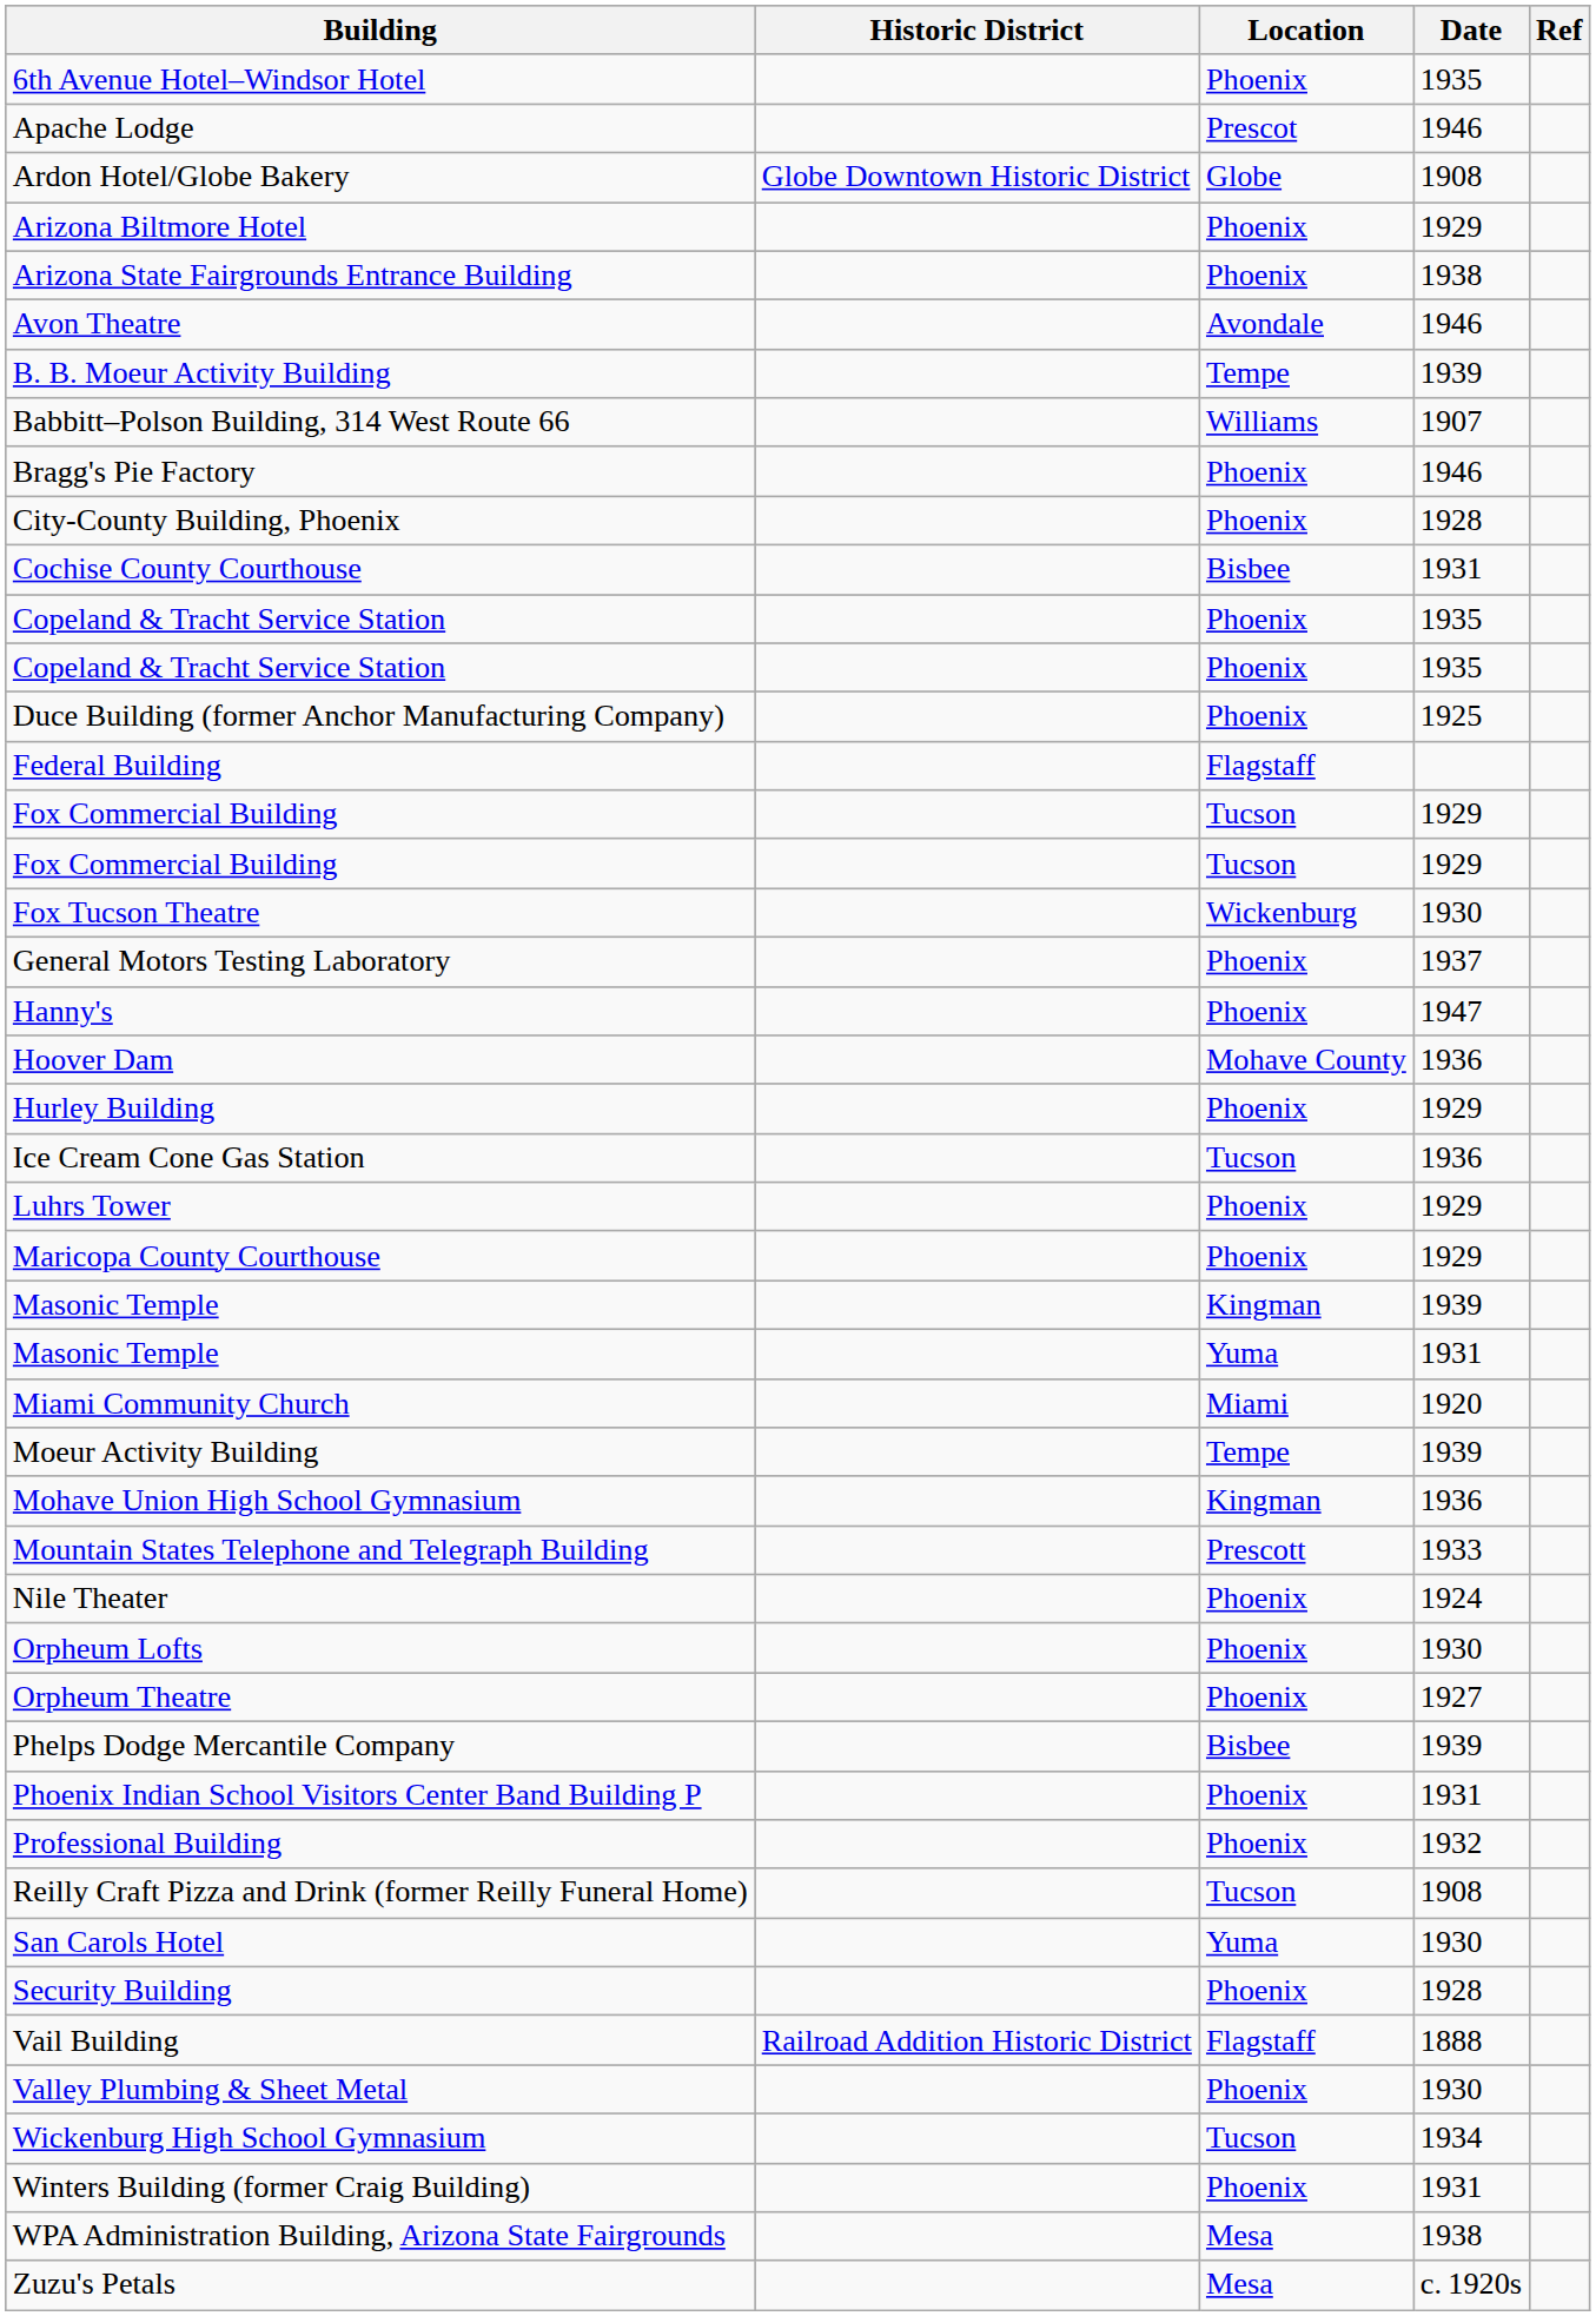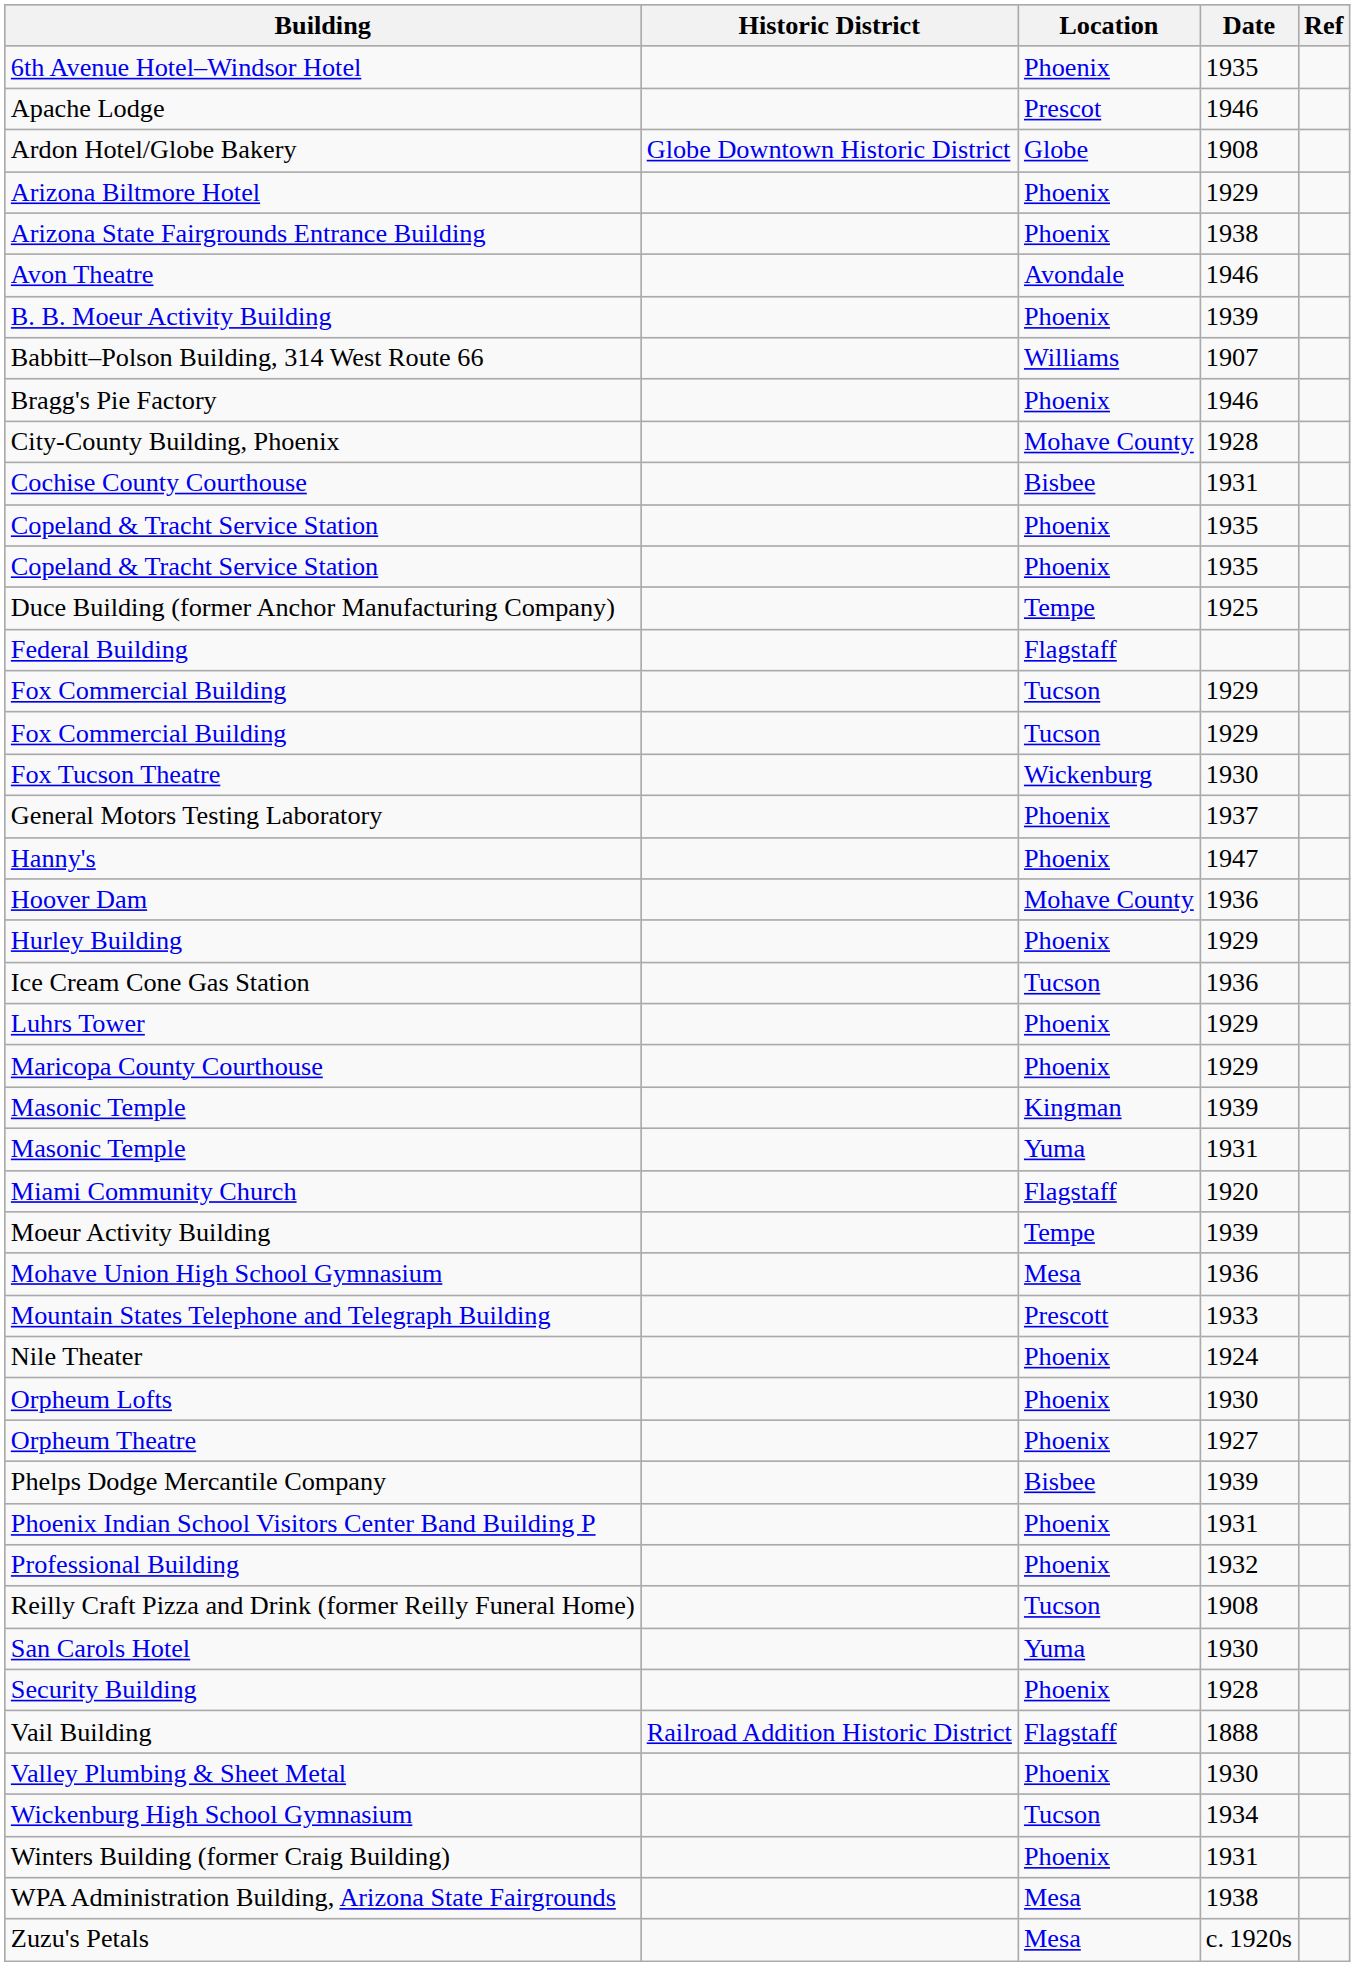 <table class="wikitable sortable">
 <tr>
 <th>Building</th>
 <th>Historic District</th>
 <th>Location</th>
 <th>Date</th>
 <th>Ref</th>
 </tr>
 <tr>
 <td><a href='#'>6th Avenue Hotel–Windsor Hotel</a></td>
 <td></td>
 <td><a href='#'>Phoenix</a></td>
 <td>1935</td>
 <td></td>
 </tr>
 <tr>
 <td>Apache Lodge</td>
 <td></td>
 <td><a href='#'>Prescot</a></td>
 <td>1946</td>
 <td></td>
 </tr>
 <tr>
 <td>Ardon Hotel/Globe Bakery</td>
 <td><a href='#'>Globe Downtown Historic District</a></td>
 <td><a href='#'>Globe</a></td>
 <td>1908</td>
 <td></td>
 </tr>
 <tr>
 <td><a href='#'>Arizona Biltmore Hotel</a></td>
 <td></td>
 <td><a href='#'>Phoenix</a></td>
 <td>1929</td>
 <td></td>
 </tr>
 <tr>
 <td><a href='#'>Arizona State Fairgrounds Entrance Building</a></td>
 <td></td>
 <td><a href='#'>Phoenix</a></td>
 <td>1938</td>
 <td></td>
 </tr>
 <tr>
 <td><a href='#'>Avon Theatre</a></td>
 <td></td>
 <td><a href='#'>Avondale</a></td>
 <td>1946</td>
 <td></td>
 </tr>
 <tr>
 <td><a href='#'>B. B. Moeur Activity Building</a></td>
 <td></td>
-<td><a href='#'>Tempe</a></td>
+<td><a href='#'>Phoenix</a></td>
 <td>1939</td>
 <td></td>
 </tr>
 <tr>
 <td>Babbitt–Polson Building, 314 West Route 66</td>
 <td></td>
 <td><a href='#'>Williams</a></td>
 <td>1907</td>
 <td></td>
 </tr>
 <tr>
 <td>Bragg's Pie Factory</td>
 <td></td>
 <td><a href='#'>Phoenix</a></td>
 <td>1946</td>
 <td></td>
 </tr>
 <tr>
 <td>City-County Building, Phoenix</td>
 <td></td>
-<td><a href='#'>Phoenix</a></td>
+<td><a href='#'>Mohave County</a></td>
 <td>1928</td>
 <td></td>
 </tr>
 <tr>
 <td><a href='#'>Cochise County Courthouse</a></td>
 <td></td>
 <td><a href='#'>Bisbee</a></td>
 <td>1931</td>
 <td></td>
 </tr>
 <tr>
 <td><a href='#'>Copeland & Tracht Service Station</a></td>
 <td></td>
 <td><a href='#'>Phoenix</a></td>
 <td>1935</td>
 <td></td>
 </tr>
 <tr>
 <td><a href='#'>Copeland & Tracht Service Station</a></td>
 <td></td>
 <td><a href='#'>Phoenix</a></td>
 <td>1935</td>
 <td></td>
 </tr>
 <tr>
 <td>Duce Building (former Anchor Manufacturing Company)</td>
 <td></td>
-<td><a href='#'>Phoenix</a></td>
+<td><a href='#'>Tempe</a></td>
 <td>1925</td>
 <td></td>
 </tr>
 <tr>
 <td><a href='#'>Federal Building</a></td>
 <td></td>
 <td><a href='#'>Flagstaff</a></td>
 <td></td>
 <td></td>
 </tr>
 <tr>
 <td><a href='#'>Fox Commercial Building</a></td>
 <td></td>
 <td><a href='#'>Tucson</a></td>
 <td>1929</td>
 <td></td>
 </tr>
 <tr>
 <td><a href='#'>Fox Commercial Building</a></td>
 <td></td>
 <td><a href='#'>Tucson</a></td>
 <td>1929</td>
 <td></td>
 </tr>
 <tr>
 <td><a href='#'>Fox Tucson Theatre</a></td>
 <td></td>
 <td><a href='#'>Wickenburg</a></td>
 <td>1930</td>
 <td></td>
 </tr>
 <tr>
 <td>General Motors Testing Laboratory</td>
 <td></td>
 <td><a href='#'>Phoenix</a></td>
 <td>1937</td>
 <td></td>
 </tr>
 <tr>
 <td><a href='#'>Hanny's</a></td>
 <td></td>
 <td><a href='#'>Phoenix</a></td>
 <td>1947</td>
 <td></td>
 </tr>
 <tr>
 <td><a href='#'>Hoover Dam</a></td>
 <td></td>
 <td><a href='#'>Mohave County</a></td>
 <td>1936</td>
 <td></td>
 </tr>
 <tr>
 <td><a href='#'>Hurley Building</a></td>
 <td></td>
 <td><a href='#'>Phoenix</a></td>
 <td>1929</td>
 <td></td>
 </tr>
 <tr>
 <td>Ice Cream Cone Gas Station</td>
 <td></td>
 <td><a href='#'>Tucson</a></td>
 <td>1936</td>
 <td></td>
 </tr>
 <tr>
 <td><a href='#'>Luhrs Tower</a></td>
 <td></td>
 <td><a href='#'>Phoenix</a></td>
 <td>1929</td>
 <td></td>
 </tr>
 <tr>
 <td><a href='#'>Maricopa County Courthouse</a></td>
 <td></td>
 <td><a href='#'>Phoenix</a></td>
 <td>1929</td>
 <td></td>
 </tr>
 <tr>
 <td><a href='#'>Masonic Temple</a></td>
 <td></td>
 <td><a href='#'>Kingman</a></td>
 <td>1939</td>
 <td></td>
 </tr>
 <tr>
 <td><a href='#'>Masonic Temple</a></td>
 <td></td>
 <td><a href='#'>Yuma</a></td>
 <td>1931</td>
 <td></td>
 </tr>
 <tr>
 <td><a href='#'>Miami Community Church</a></td>
 <td></td>
-<td><a href='#'>Miami</a></td>
+<td><a href='#'>Flagstaff</a></td>
 <td>1920</td>
 <td></td>
 </tr>
 <tr>
 <td>Moeur Activity Building</td>
 <td></td>
 <td><a href='#'>Tempe</a></td>
 <td>1939</td>
 <td></td>
 </tr>
 <tr>
 <td><a href='#'>Mohave Union High School Gymnasium</a></td>
 <td></td>
-<td><a href='#'>Kingman</a></td>
+<td><a href='#'>Mesa</a></td>
 <td>1936</td>
 <td></td>
 </tr>
 <tr>
 <td><a href='#'>Mountain States Telephone and Telegraph Building</a></td>
 <td></td>
 <td><a href='#'>Prescott</a></td>
 <td>1933</td>
 <td></td>
 </tr>
 <tr>
 <td>Nile Theater</td>
 <td></td>
 <td><a href='#'>Phoenix</a></td>
 <td>1924</td>
 <td></td>
 </tr>
 <tr>
 <td><a href='#'>Orpheum Lofts</a></td>
 <td></td>
 <td><a href='#'>Phoenix</a></td>
 <td>1930</td>
 <td></td>
 </tr>
 <tr>
 <td><a href='#'>Orpheum Theatre</a></td>
 <td></td>
 <td><a href='#'>Phoenix</a></td>
 <td>1927</td>
 <td></td>
 </tr>
 <tr>
 <td>Phelps Dodge Mercantile Company</td>
 <td></td>
 <td><a href='#'>Bisbee</a></td>
 <td>1939</td>
 <td></td>
 </tr>
 <tr>
 <td><a href='#'>Phoenix Indian School Visitors Center Band Building P</a></td>
 <td></td>
 <td><a href='#'>Phoenix</a></td>
 <td>1931</td>
 <td></td>
 </tr>
 <tr>
 <td><a href='#'>Professional Building</a></td>
 <td></td>
 <td><a href='#'>Phoenix</a></td>
 <td>1932</td>
 <td></td>
 </tr>
 <tr>
 <td>Reilly Craft Pizza and Drink (former Reilly Funeral Home)</td>
 <td></td>
 <td><a href='#'>Tucson</a></td>
 <td>1908</td>
 <td></td>
 </tr>
 <tr>
 <td><a href='#'>San Carols Hotel</a></td>
 <td></td>
 <td><a href='#'>Yuma</a></td>
 <td>1930</td>
 <td></td>
 </tr>
 <tr>
 <td><a href='#'>Security Building</a></td>
 <td></td>
 <td><a href='#'>Phoenix</a></td>
 <td>1928</td>
 <td></td>
 </tr>
 <tr>
 <td>Vail Building</td>
 <td><a href='#'>Railroad Addition Historic District</a></td>
 <td><a href='#'>Flagstaff</a></td>
 <td>1888</td>
 <td></td>
 </tr>
 <tr>
 <td><a href='#'>Valley Plumbing & Sheet Metal</a></td>
 <td></td>
 <td><a href='#'>Phoenix</a></td>
 <td>1930</td>
 <td></td>
 </tr>
 <tr>
 <td><a href='#'>Wickenburg High School Gymnasium</a></td>
 <td></td>
 <td><a href='#'>Tucson</a></td>
 <td>1934</td>
 <td></td>
 </tr>
 <tr>
 <td>Winters Building (former Craig Building)</td>
 <td></td>
 <td><a href='#'>Phoenix</a></td>
 <td>1931</td>
 <td></td>
 </tr>
 <tr>
 <td>WPA Administration Building, <a href='#'>Arizona State Fairgrounds</a></td>
 <td></td>
 <td><a href='#'>Mesa</a></td>
 <td>1938</td>
 <td></td>
 </tr>
 <tr>
 <td>Zuzu's Petals</td>
 <td></td>
 <td><a href='#'>Mesa</a></td>
 <td>c. 1920s</td>
 <td></td>
 </tr>
 </table>
